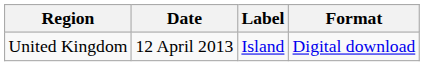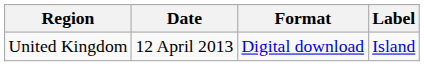 <table class=wikitable>
 <tr>
 <th scope="col">Region</th>
 <th scope="col">Date</th>
+<th scope="col">Format</th>
 <th scope="col">Label</th>
-<th scope="col">Format</th>
 </tr>
 <tr>
 <td>United Kingdom</td>
 <td>12 April 2013</td>
+<td><a href='#'>Digital download</a></td>
 <td><a href='#'>Island</a></td>
-<td><a href='#'>Digital download</a></td>
 </tr>
 </table>
